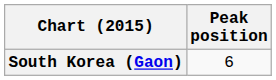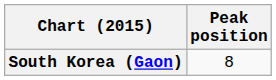 <table class="wikitable plainrowheaders" style="text-align:center;">
 <tr>
 <th>Chart (2015)</th>
 <th>Peak<br>position</th>
 </tr>
 <tr>
 <th scope="row">South Korea (<a href='#'>Gaon</a>)</th>
-<td>6</td>
+<td>8</td>
 </tr>
 </table>
